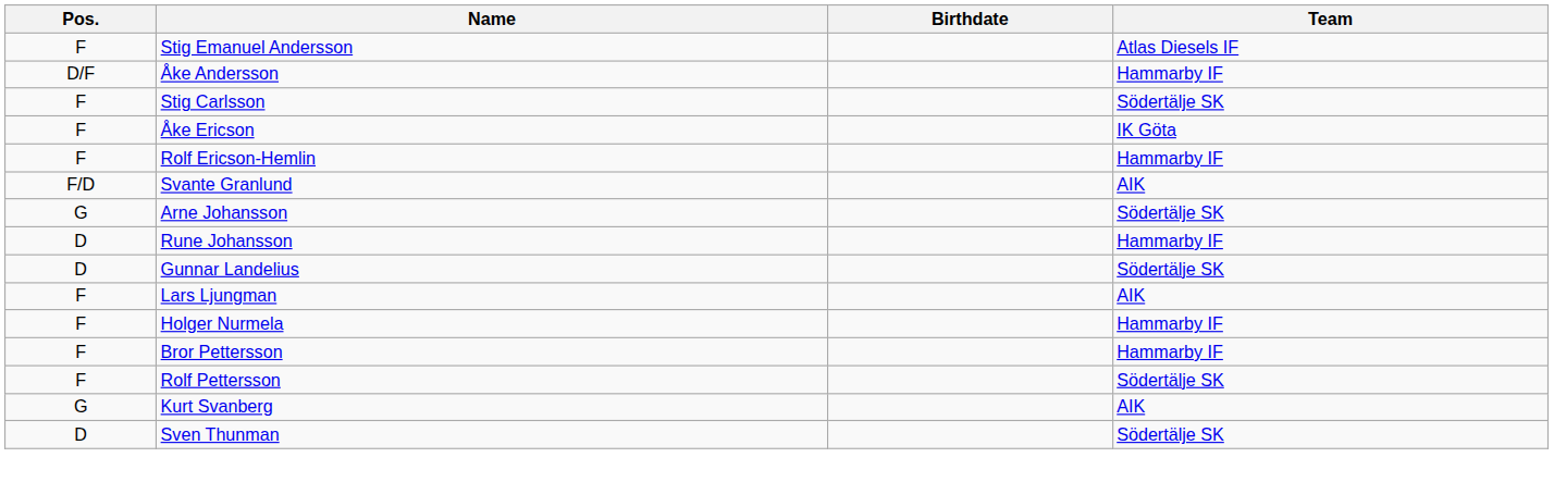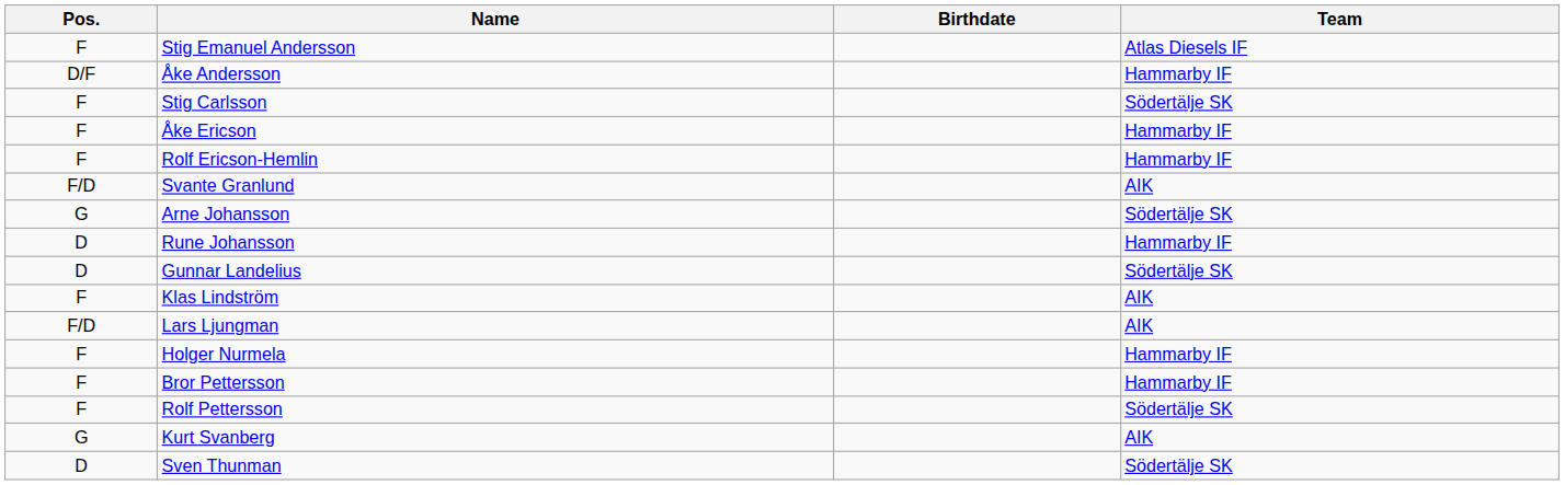 <table class="wikitable sortable" width="80%" style="font-size: 90%; text-align: center;">
 <tr>
 <th>Pos.</th>
 <th>Name</th>
 <th>Birthdate</th>
 <th>Team</th>
 </tr>
 <tr>
 <td>F</td>
 <td style="text-align:left;"><a href='#'>Stig Emanuel Andersson</a></td>
 <td style="text-align:right;"></td>
 <td style="text-align:left;"> <a href='#'>Atlas Diesels IF</a></td>
 </tr>
 <tr>
 <td>D/F</td>
 <td style="text-align:left;"><a href='#'>Åke Andersson</a></td>
 <td style="text-align:right;"></td>
 <td style="text-align:left;"> <a href='#'>Hammarby IF</a></td>
 </tr>
 <tr>
 <td>F</td>
 <td style="text-align:left;"><a href='#'>Stig Carlsson</a></td>
 <td style="text-align:right;"></td>
 <td style="text-align:left;"> <a href='#'>Södertälje SK</a></td>
 </tr>
 <tr>
 <td>F</td>
 <td style="text-align:left;"><a href='#'>Åke Ericson</a></td>
 <td style="text-align:right;"></td>
-<td style="text-align:left;"> <a href='#'>IK Göta</a></td>
+<td style="text-align:left;"> <a href='#'>Hammarby IF</a></td>
 </tr>
 <tr>
 <td>F</td>
 <td style="text-align:left;"><a href='#'>Rolf Ericson-Hemlin</a></td>
 <td style="text-align:right;"></td>
 <td style="text-align:left;"> <a href='#'>Hammarby IF</a></td>
 </tr>
 <tr>
 <td>F/D</td>
 <td style="text-align:left;"><a href='#'>Svante Granlund</a></td>
 <td style="text-align:right;"></td>
 <td style="text-align:left;"> <a href='#'>AIK</a></td>
 </tr>
 <tr>
 <td>G</td>
 <td style="text-align:left;"><a href='#'>Arne Johansson</a></td>
 <td style="text-align:right;"></td>
 <td style="text-align:left;"> <a href='#'>Södertälje SK</a></td>
 </tr>
 <tr>
 <td>D</td>
 <td style="text-align:left;"><a href='#'>Rune Johansson</a></td>
 <td style="text-align:right;"></td>
 <td style="text-align:left;"> <a href='#'>Hammarby IF</a></td>
 </tr>
 <tr>
 <td>D</td>
 <td style="text-align:left;"><a href='#'>Gunnar Landelius</a></td>
 <td style="text-align:right;"></td>
 <td style="text-align:left;"> <a href='#'>Södertälje SK</a></td>
 </tr>
 <tr>
 <td>F</td>
+<td style="text-align:left;"><a href='#'>Klas Lindström</a></td>
+<td style="text-align:right;"></td>
+<td style="text-align:left;"> <a href='#'>AIK</a></td>
+</tr>
+<tr>
+<td>F/D</td>
 <td style="text-align:left;"><a href='#'>Lars Ljungman</a></td>
 <td style="text-align:right;"></td>
 <td style="text-align:left;"> <a href='#'>AIK</a></td>
 </tr>
 <tr>
 <td>F</td>
 <td style="text-align:left;"><a href='#'>Holger Nurmela</a></td>
 <td style="text-align:right;"></td>
 <td style="text-align:left;"> <a href='#'>Hammarby IF</a></td>
 </tr>
 <tr>
 <td>F</td>
 <td style="text-align:left;"><a href='#'>Bror Pettersson</a></td>
 <td style="text-align:right;"></td>
 <td style="text-align:left;"> <a href='#'>Hammarby IF</a></td>
 </tr>
 <tr>
 <td>F</td>
 <td style="text-align:left;"><a href='#'>Rolf Pettersson</a></td>
 <td style="text-align:right;"></td>
 <td style="text-align:left;"> <a href='#'>Södertälje SK</a></td>
 </tr>
 <tr>
 <td>G</td>
 <td style="text-align:left;"><a href='#'>Kurt Svanberg</a></td>
 <td style="text-align:right;"></td>
 <td style="text-align:left;"> <a href='#'>AIK</a></td>
 </tr>
 <tr>
 <td>D</td>
 <td style="text-align:left;"><a href='#'>Sven Thunman</a></td>
 <td style="text-align:right;"></td>
 <td style="text-align:left;"> <a href='#'>Södertälje SK</a></td>
 </tr>
 </table>
